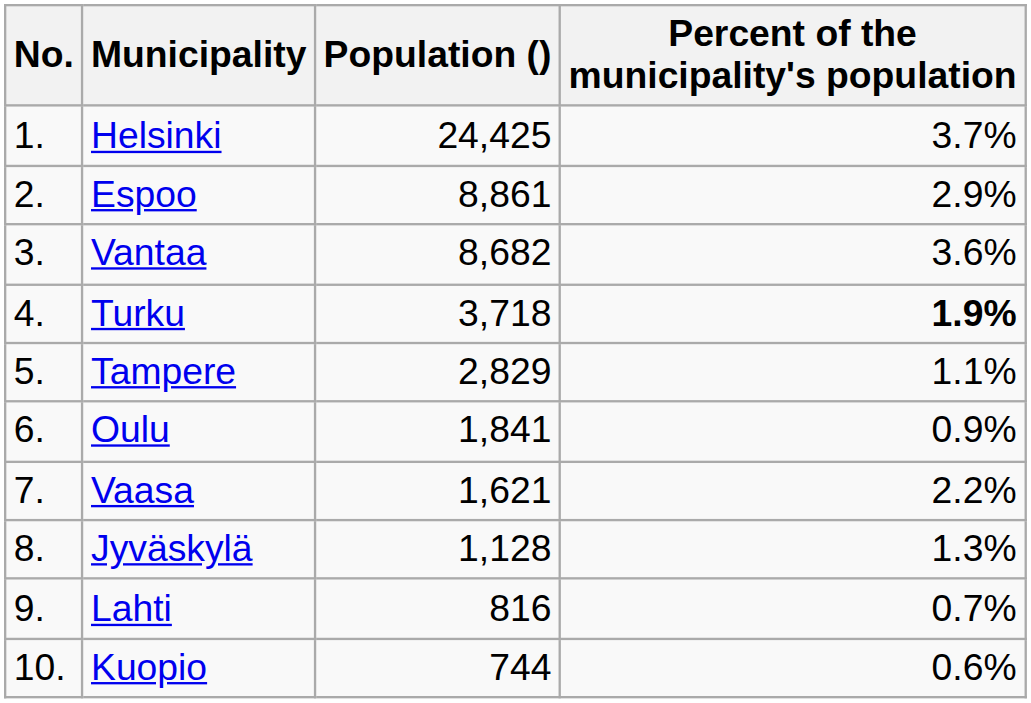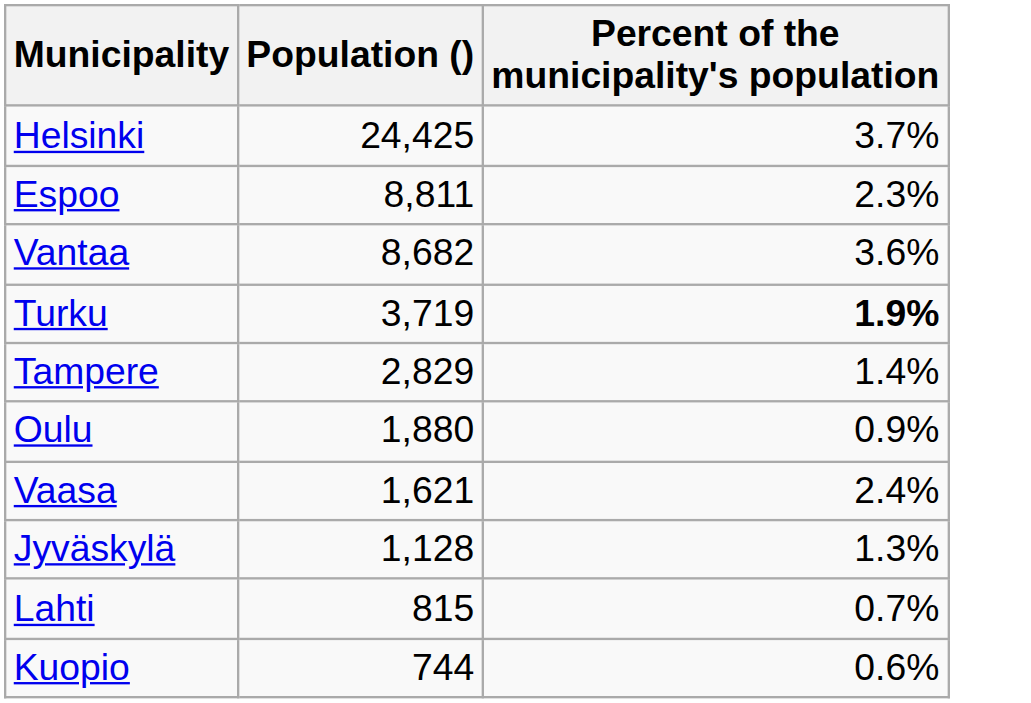 <table class="wikitable sortable">
 <tr>
-<th>No.</th>
 <th>Municipality</th>
 <th>Population ()</th>
 <th>Percent of the<br>municipality's population</th>
 </tr>
 <tr>
-<td>1.</td>
 <td><a href='#'>Helsinki</a></td>
 <td align=right>24,425</td>
 <td align=right>3.7%</td>
 </tr>
 <tr>
-<td>2.</td>
 <td><a href='#'>Espoo</a></td>
-<td align=right>8,861</td>
-<td align=right>2.9%</td>
+<td align=right>8,811</td>
+<td align=right>2.3%</td>
 </tr>
 <tr>
-<td>3.</td>
 <td><a href='#'>Vantaa</a></td>
 <td align=right>8,682</td>
 <td align=right>3.6%</td>
 </tr>
 <tr>
-<td>4.</td>
 <td><a href='#'>Turku</a></td>
-<td align=right>3,718</td>
+<td align=right>3,719</td>
 <td align=right><strong>1.9%</strong></td>
 </tr>
 <tr>
-<td>5.</td>
 <td><a href='#'>Tampere</a></td>
 <td align=right>2,829</td>
-<td align=right>1.1%</td>
+<td align=right>1.4%</td>
 </tr>
 <tr>
-<td>6.</td>
 <td><a href='#'>Oulu</a></td>
-<td align=right>1,841</td>
+<td align=right>1,880</td>
 <td align=right>0.9%</td>
 </tr>
 <tr>
-<td>7.</td>
 <td><a href='#'>Vaasa</a></td>
 <td align=right>1,621</td>
-<td align=right>2.2%</td>
+<td align=right>2.4%</td>
 </tr>
 <tr>
-<td>8.</td>
 <td><a href='#'>Jyväskylä</a></td>
 <td align=right>1,128</td>
 <td align=right>1.3%</td>
 </tr>
 <tr>
-<td>9.</td>
 <td><a href='#'>Lahti</a></td>
-<td align=right>816</td>
+<td align=right>815</td>
 <td align=right>0.7%</td>
 </tr>
 <tr>
-<td>10.</td>
 <td><a href='#'>Kuopio</a></td>
 <td align=right>744</td>
 <td align=right>0.6%</td>
 </tr>
 </table>
